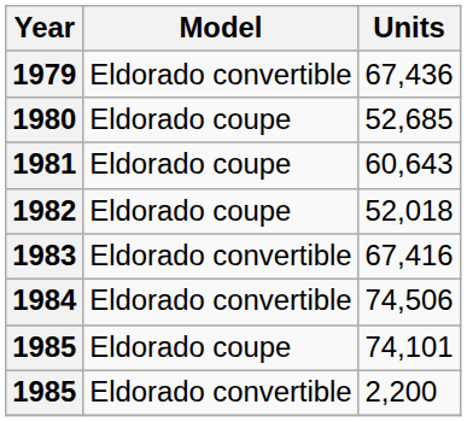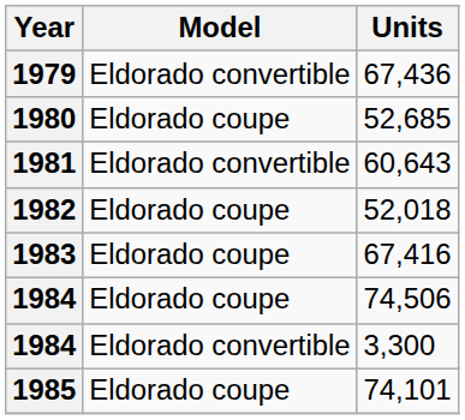 <table class="wikitable sortable">
 <tr>
 <th>Year</th>
 <th>Model</th>
 <th>Units</th>
 </tr>
 <tr>
 <th>1979</th>
 <td>Eldorado convertible</td>
 <td>67,436</td>
 </tr>
 <tr>
 <th>1980</th>
 <td>Eldorado coupe</td>
 <td>52,685</td>
 </tr>
 <tr>
 <th>1981</th>
-<td>Eldorado coupe</td>
+<td>Eldorado convertible</td>
 <td>60,643</td>
 </tr>
 <tr>
 <th>1982</th>
 <td>Eldorado coupe</td>
 <td>52,018</td>
 </tr>
 <tr>
 <th>1983</th>
-<td>Eldorado convertible</td>
+<td>Eldorado coupe</td>
 <td>67,416</td>
 </tr>
 <tr>
 <th>1984</th>
+<td>Eldorado coupe</td>
+<td>74,506</td>
+</tr>
+<tr>
+<th>1984</th>
 <td>Eldorado convertible</td>
-<td>74,506</td>
+<td>3,300</td>
 </tr>
 <tr>
 <th>1985</th>
 <td>Eldorado coupe</td>
 <td>74,101</td>
 </tr>
 <tr>
-<th>1985</th>
-<td>Eldorado convertible</td>
-<td>2,200</td>
-</tr>
-<tr>
 </tr>
 </table>
